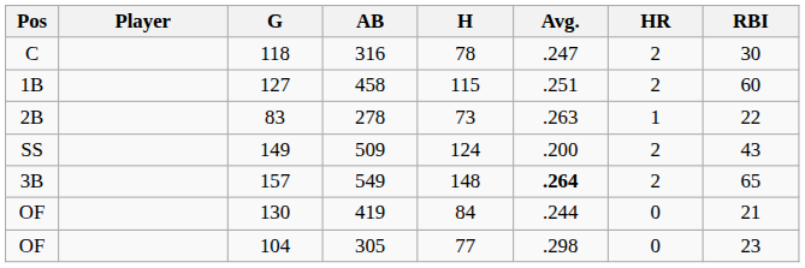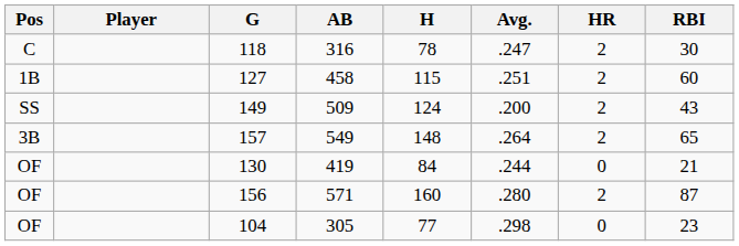 <table class="wikitable sortable">
 <tr>
 <th bgcolor="#DDDDFF" width="5%">Pos</th>
 <th bgcolor="#DDDDFF" width="16%">Player</th>
 <th bgcolor="#DDDDFF" width="9%">G</th>
 <th bgcolor="#DDDDFF" width="9%">AB</th>
 <th bgcolor="#DDDDFF" width="9%">H</th>
 <th bgcolor="#DDDDFF" width="9%">Avg.</th>
 <th bgcolor="#DDDDFF" width="9%">HR</th>
 <th bgcolor="#DDDDFF" width="9%">RBI</th>
 </tr>
 <tr align="center">
 <td>C</td>
 <td></td>
 <td>118</td>
 <td>316</td>
 <td>78</td>
 <td>.247</td>
 <td>2</td>
 <td>30</td>
 </tr>
 <tr align="center">
 <td>1B</td>
 <td></td>
 <td>127</td>
 <td>458</td>
 <td>115</td>
 <td>.251</td>
 <td>2</td>
 <td>60</td>
 </tr>
 <tr align="center">
-<td>2B</td>
-<td></td>
-<td>83</td>
-<td>278</td>
-<td>73</td>
-<td>.263</td>
-<td>1</td>
-<td>22</td>
-</tr>
-<tr align="center">
 <td>SS</td>
 <td></td>
 <td>149</td>
 <td>509</td>
 <td>124</td>
 <td>.200</td>
 <td>2</td>
 <td>43</td>
 </tr>
 <tr align="center">
 <td>3B</td>
 <td></td>
 <td>157</td>
 <td>549</td>
 <td>148</td>
-<td><strong>.264</strong></td>
+<td>.264</td>
 <td>2</td>
 <td>65</td>
 </tr>
 <tr align="center">
 <td>OF</td>
 <td></td>
 <td>130</td>
 <td>419</td>
 <td>84</td>
 <td>.244</td>
 <td>0</td>
 <td>21</td>
 </tr>
 <tr align="center">
 <td>OF</td>
 <td></td>
+<td>156</td>
+<td>571</td>
+<td>160</td>
+<td>.280</td>
+<td>2</td>
+<td>87</td>
+</tr>
+<tr align="center">
+<td>OF</td>
+<td></td>
 <td>104</td>
 <td>305</td>
 <td>77</td>
 <td>.298</td>
 <td>0</td>
 <td>23</td>
 </tr>
 </table>
